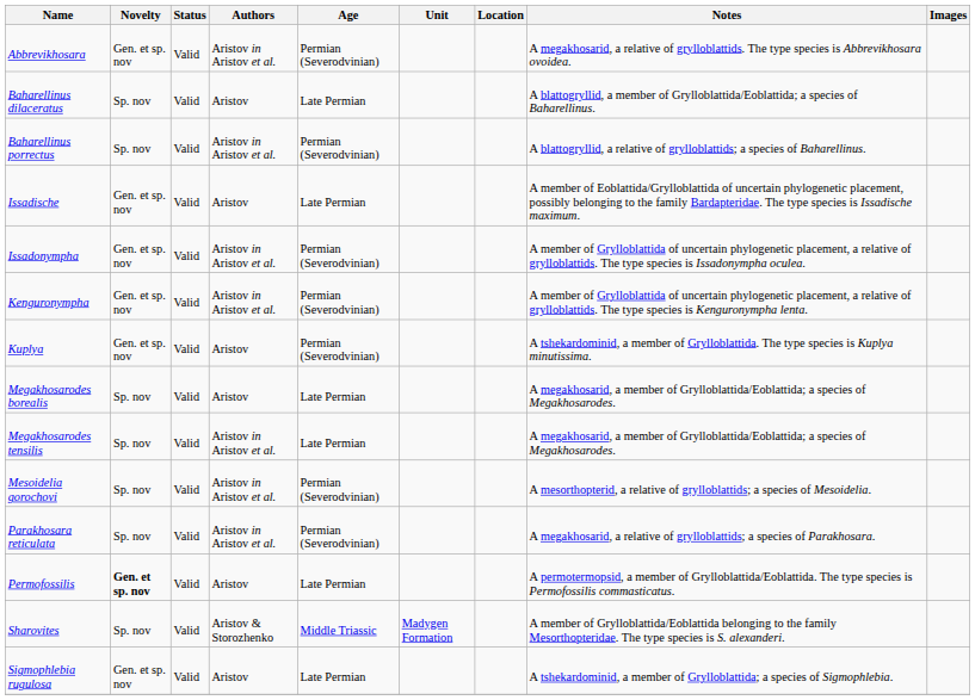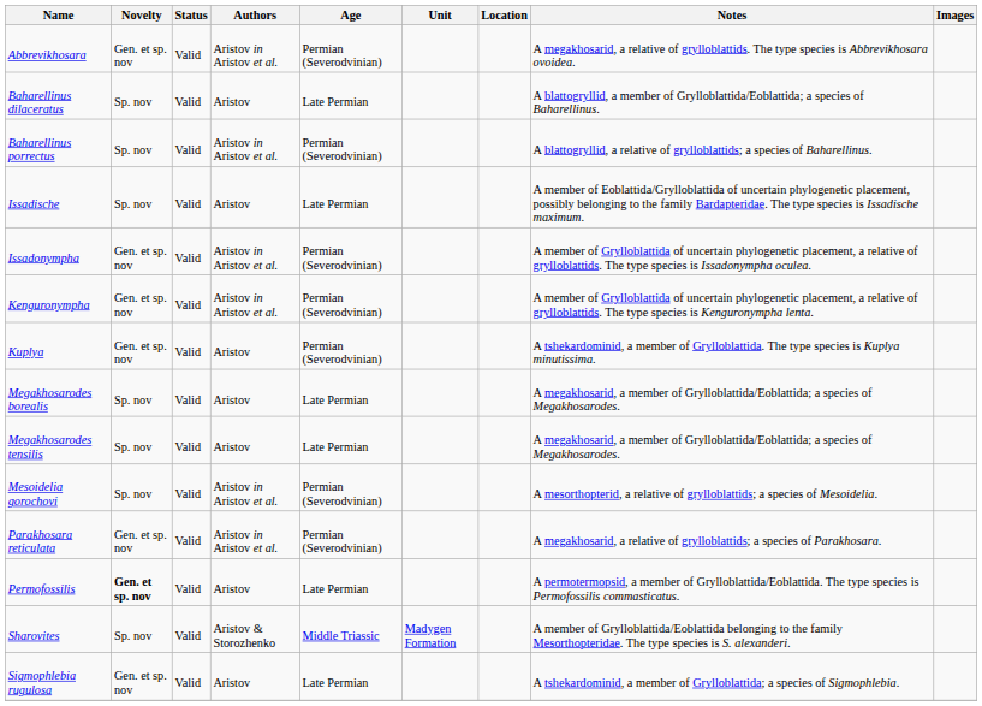 <table class="wikitable sortable" align="center" width="100%">
 <tr>
 <th>Name</th>
 <th>Novelty</th>
 <th>Status</th>
 <th>Authors</th>
 <th>Age</th>
 <th>Unit</th>
 <th>Location</th>
 <th>Notes</th>
 <th>Images</th>
 </tr>
 <tr>
 <td><br><em><a href='#'>Abbrevikhosara</a></em></td>
 <td><br>Gen. et sp. nov</td>
 <td><br>Valid</td>
 <td><br>Aristov <em>in</em> Aristov <em>et al.</em></td>
 <td><br>Permian (Severodvinian)</td>
 <td></td>
 <td><br></td>
 <td><br>A <a href='#'>megakhosarid</a>, a relative of <a href='#'>grylloblattids</a>. The type species is <em>Abbrevikhosara ovoidea</em>.</td>
 <td></td>
 </tr>
 <tr>
 <td><br><em><a href='#'>Baharellinus dilaceratus</a></em></td>
 <td><br>Sp. nov</td>
 <td><br>Valid</td>
 <td><br>Aristov</td>
 <td><br>Late Permian</td>
 <td></td>
 <td><br></td>
 <td><br>A <a href='#'>blattogryllid</a>, a member of Grylloblattida/Eoblattida; a species of <em>Baharellinus</em>.</td>
 <td></td>
 </tr>
 <tr>
 <td><br><em><a href='#'>Baharellinus porrectus</a></em></td>
 <td><br>Sp. nov</td>
 <td><br>Valid</td>
 <td><br>Aristov <em>in</em> Aristov <em>et al.</em></td>
 <td><br>Permian (Severodvinian)</td>
 <td></td>
 <td><br></td>
 <td><br>A <a href='#'>blattogryllid</a>, a relative of <a href='#'>grylloblattids</a>; a species of <em>Baharellinus</em>.</td>
 <td></td>
 </tr>
 <tr>
 <td><br><em><a href='#'>Issadische</a></em></td>
-<td><br>Gen. et sp. nov</td>
+<td><br>Sp. nov</td>
 <td><br>Valid</td>
 <td><br>Aristov</td>
 <td><br>Late Permian</td>
 <td></td>
 <td><br></td>
 <td><br>A member of Eoblattida/Grylloblattida of uncertain phylogenetic placement, possibly belonging to the family <a href='#'>Bardapteridae</a>. The type species is <em>Issadische maximum</em>.</td>
 <td></td>
 </tr>
 <tr>
 <td><br><em><a href='#'>Issadonympha</a></em></td>
 <td><br>Gen. et sp. nov</td>
 <td><br>Valid</td>
 <td><br>Aristov <em>in</em> Aristov <em>et al.</em></td>
 <td><br>Permian (Severodvinian)</td>
 <td></td>
 <td><br></td>
 <td><br>A member of <a href='#'>Grylloblattida</a> of uncertain phylogenetic placement, a relative of <a href='#'>grylloblattids</a>. The type species is <em>Issadonympha oculea</em>.</td>
 <td></td>
 </tr>
 <tr>
 <td><br><em><a href='#'>Kenguronympha</a></em></td>
 <td><br>Gen. et sp. nov</td>
 <td><br>Valid</td>
 <td><br>Aristov <em>in</em> Aristov <em>et al.</em></td>
 <td><br>Permian (Severodvinian)</td>
 <td></td>
 <td><br></td>
 <td><br>A member of <a href='#'>Grylloblattida</a> of uncertain phylogenetic placement, a relative of <a href='#'>grylloblattids</a>. The type species is <em>Kenguronympha lenta</em>.</td>
 <td></td>
 </tr>
 <tr>
 <td><br><em><a href='#'>Kuplya</a></em></td>
 <td><br>Gen. et sp. nov</td>
 <td><br>Valid</td>
 <td><br>Aristov</td>
 <td><br>Permian (Severodvinian)</td>
 <td></td>
 <td><br></td>
 <td><br>A <a href='#'>tshekardominid</a>, a member of <a href='#'>Grylloblattida</a>. The type species is <em>Kuplya minutissima</em>.</td>
 <td></td>
 </tr>
 <tr>
 <td><br><em><a href='#'>Megakhosarodes borealis</a></em></td>
 <td><br>Sp. nov</td>
 <td><br>Valid</td>
 <td><br>Aristov</td>
 <td><br>Late Permian</td>
 <td></td>
 <td><br></td>
 <td><br>A <a href='#'>megakhosarid</a>, a member of Grylloblattida/Eoblattida; a species of <em>Megakhosarodes</em>.</td>
 <td></td>
 </tr>
 <tr>
 <td><br><em><a href='#'>Megakhosarodes tensilis</a></em></td>
 <td><br>Sp. nov</td>
 <td><br>Valid</td>
-<td><br>Aristov <em>in</em> Aristov <em>et al.</em></td>
+<td><br>Aristov</td>
 <td><br>Late Permian</td>
 <td></td>
 <td><br></td>
 <td><br>A <a href='#'>megakhosarid</a>, a member of Grylloblattida/Eoblattida; a species of <em>Megakhosarodes</em>.</td>
 <td></td>
 </tr>
 <tr>
 <td><br><em><a href='#'>Mesoidelia gorochovi</a></em></td>
 <td><br>Sp. nov</td>
 <td><br>Valid</td>
 <td><br>Aristov <em>in</em> Aristov <em>et al.</em></td>
 <td><br>Permian (Severodvinian)</td>
 <td></td>
 <td><br></td>
 <td><br>A <a href='#'>mesorthopterid</a>, a relative of <a href='#'>grylloblattids</a>; a species of <em>Mesoidelia</em>.</td>
 <td></td>
 </tr>
 <tr>
 <td><br><em><a href='#'>Parakhosara reticulata</a></em></td>
-<td><br>Sp. nov</td>
+<td><br>Gen. et sp. nov</td>
 <td><br>Valid</td>
 <td><br>Aristov <em>in</em> Aristov <em>et al.</em></td>
 <td><br>Permian (Severodvinian)</td>
 <td></td>
 <td><br></td>
 <td><br>A <a href='#'>megakhosarid</a>, a relative of <a href='#'>grylloblattids</a>; a species of <em>Parakhosara</em>.</td>
 <td></td>
 </tr>
 <tr>
 <td><br><em><a href='#'>Permofossilis</a></em></td>
 <td><strong><br>Gen. et sp. nov</strong></td>
 <td><br>Valid</td>
 <td><br>Aristov</td>
 <td><br>Late Permian</td>
 <td></td>
 <td><br></td>
 <td><br>A <a href='#'>permotermopsid</a>, a member of Grylloblattida/Eoblattida. The type species is <em>Permofossilis commasticatus</em>.</td>
 <td></td>
 </tr>
 <tr>
 <td><br><em><a href='#'>Sharovites</a></em></td>
 <td><br>Sp. nov</td>
 <td><br>Valid</td>
 <td><br>Aristov & Storozhenko</td>
 <td><br><a href='#'>Middle Triassic</a></td>
 <td><br><a href='#'>Madygen Formation</a></td>
 <td><br></td>
 <td><br>A member of Grylloblattida/Eoblattida belonging to the family <a href='#'>Mesorthopteridae</a>. The type species is <em>S. alexanderi</em>.</td>
 <td></td>
 </tr>
 <tr>
 <td><br><em><a href='#'>Sigmophlebia rugulosa</a></em></td>
 <td><br>Gen. et sp. nov</td>
 <td><br>Valid</td>
 <td><br>Aristov</td>
 <td><br>Late Permian</td>
 <td></td>
 <td><br></td>
 <td><br>A <a href='#'>tshekardominid</a>, a member of <a href='#'>Grylloblattida</a>; a species of <em>Sigmophlebia</em>.</td>
 <td></td>
 </tr>
 <tr>
 </tr>
 </table>
